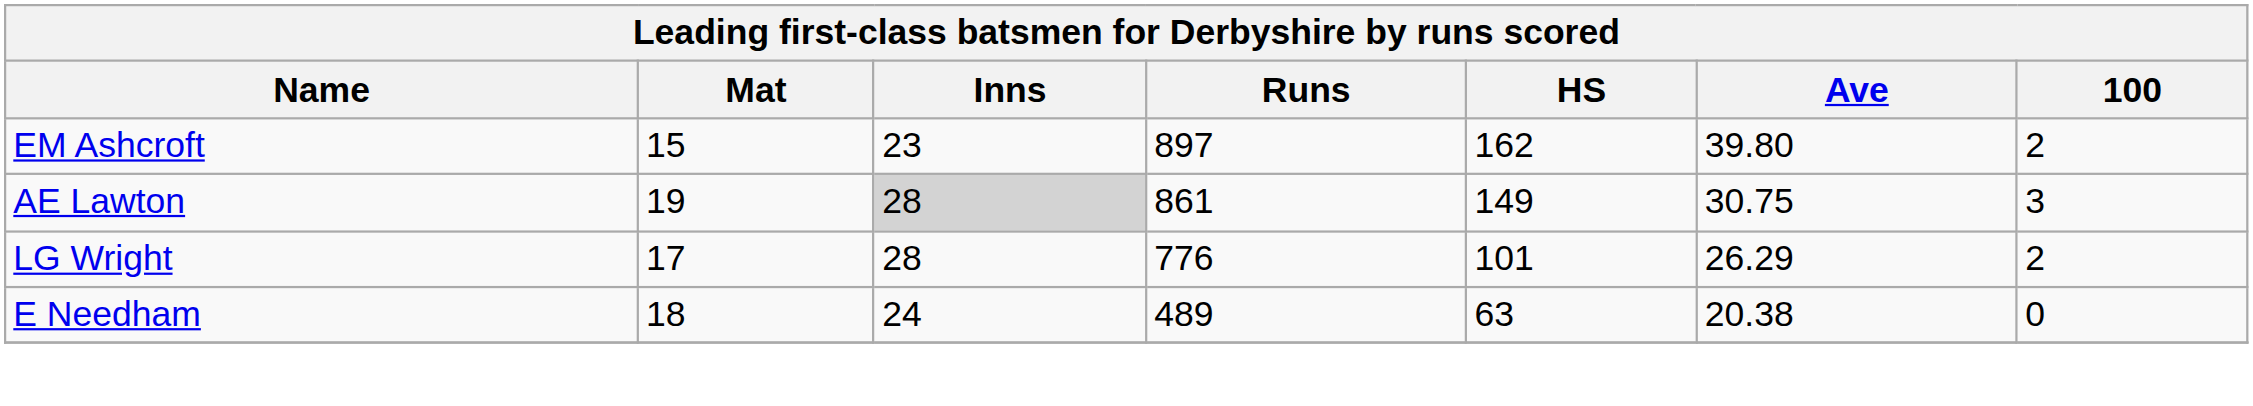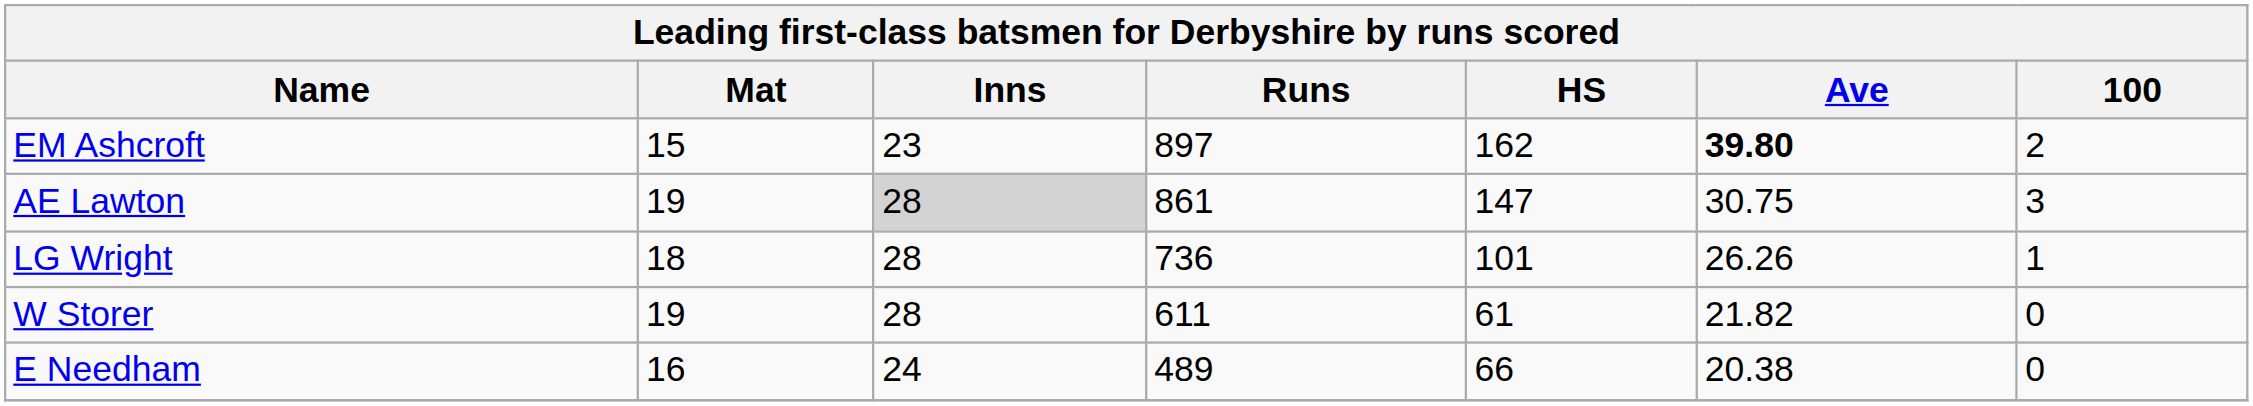 <table class="wikitable" width="80%">
 <tr bgcolor="#efefef">
 <th colspan=7>Leading first-class batsmen for Derbyshire by runs scored</th>
 </tr>
 <tr bgcolor="#efefef">
 <th>Name</th>
 <th>Mat</th>
 <th>Inns</th>
 <th>Runs</th>
 <th>HS</th>
 <th><a href='#'>Ave</a></th>
 <th>100</th>
 </tr>
 <tr>
 <td><a href='#'>EM Ashcroft</a></td>
 <td>15</td>
 <td>23</td>
 <td>897</td>
 <td>162</td>
-<td>39.80</td>
+<td><strong>39.80</strong></td>
 <td>2</td>
 </tr>
 <tr>
 <td><a href='#'>AE Lawton</a></td>
 <td>19</td>
 <td style="background: lightgrey;">28</td>
 <td>861</td>
-<td>149</td>
+<td>147</td>
 <td>30.75</td>
 <td>3</td>
 </tr>
 <tr>
 <td><a href='#'>LG Wright</a></td>
-<td>17</td>
+<td>18</td>
 <td>28</td>
-<td>776</td>
+<td>736</td>
 <td>101</td>
-<td>26.29</td>
-<td>2</td>
+<td>26.26</td>
+<td>1</td>
+</tr>
+<tr>
+<td><a href='#'>W Storer</a></td>
+<td>19</td>
+<td>28</td>
+<td>611</td>
+<td>61</td>
+<td>21.82</td>
+<td>0</td>
 </tr>
 <tr>
 <td><a href='#'>E Needham</a></td>
-<td>18</td>
+<td>16</td>
 <td>24</td>
 <td>489</td>
-<td>63</td>
+<td>66</td>
 <td>20.38</td>
 <td>0</td>
 </tr>
 <tr>
 </tr>
 </table>
